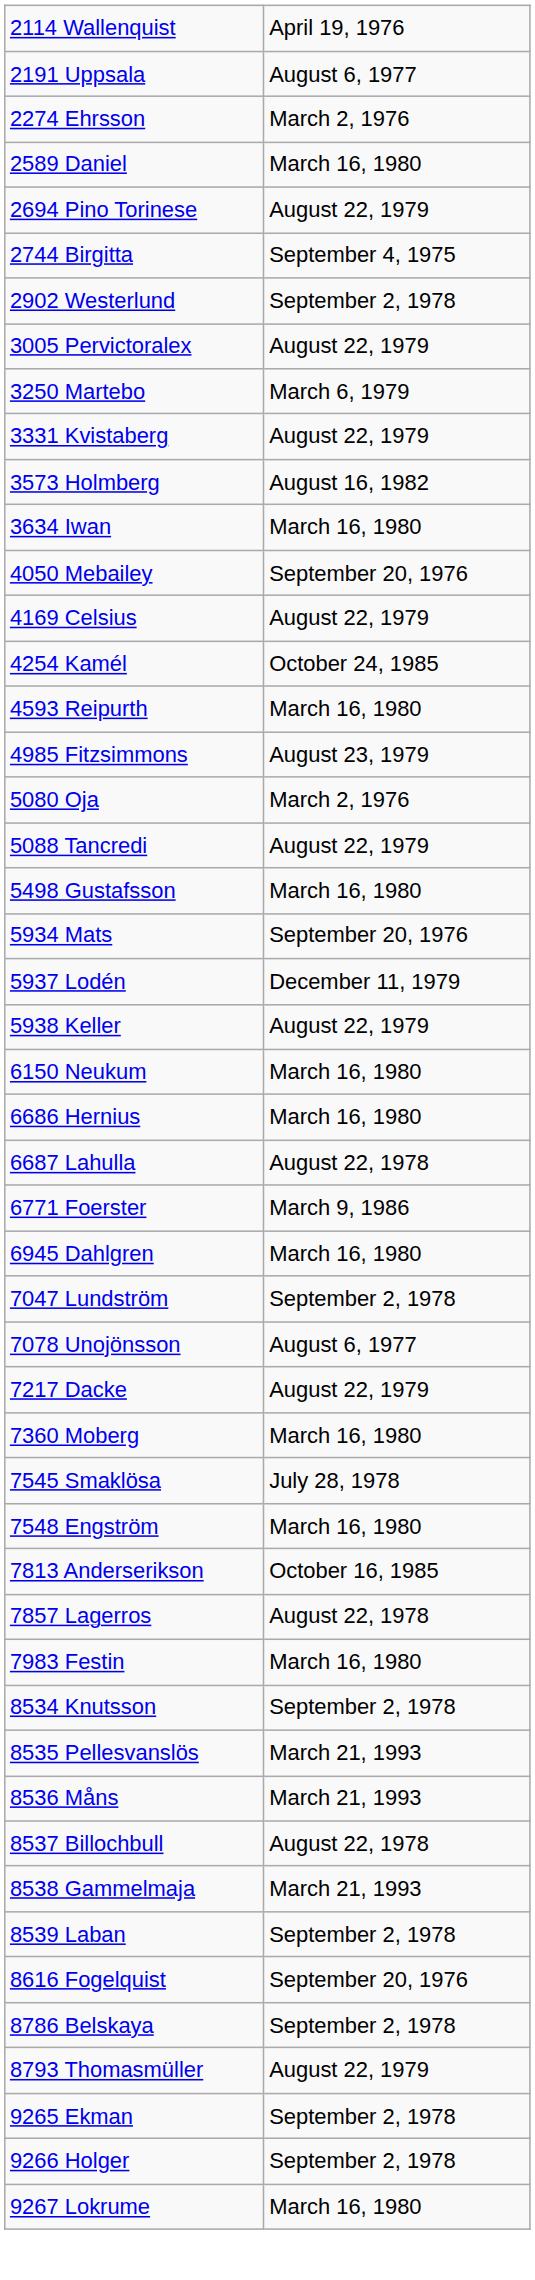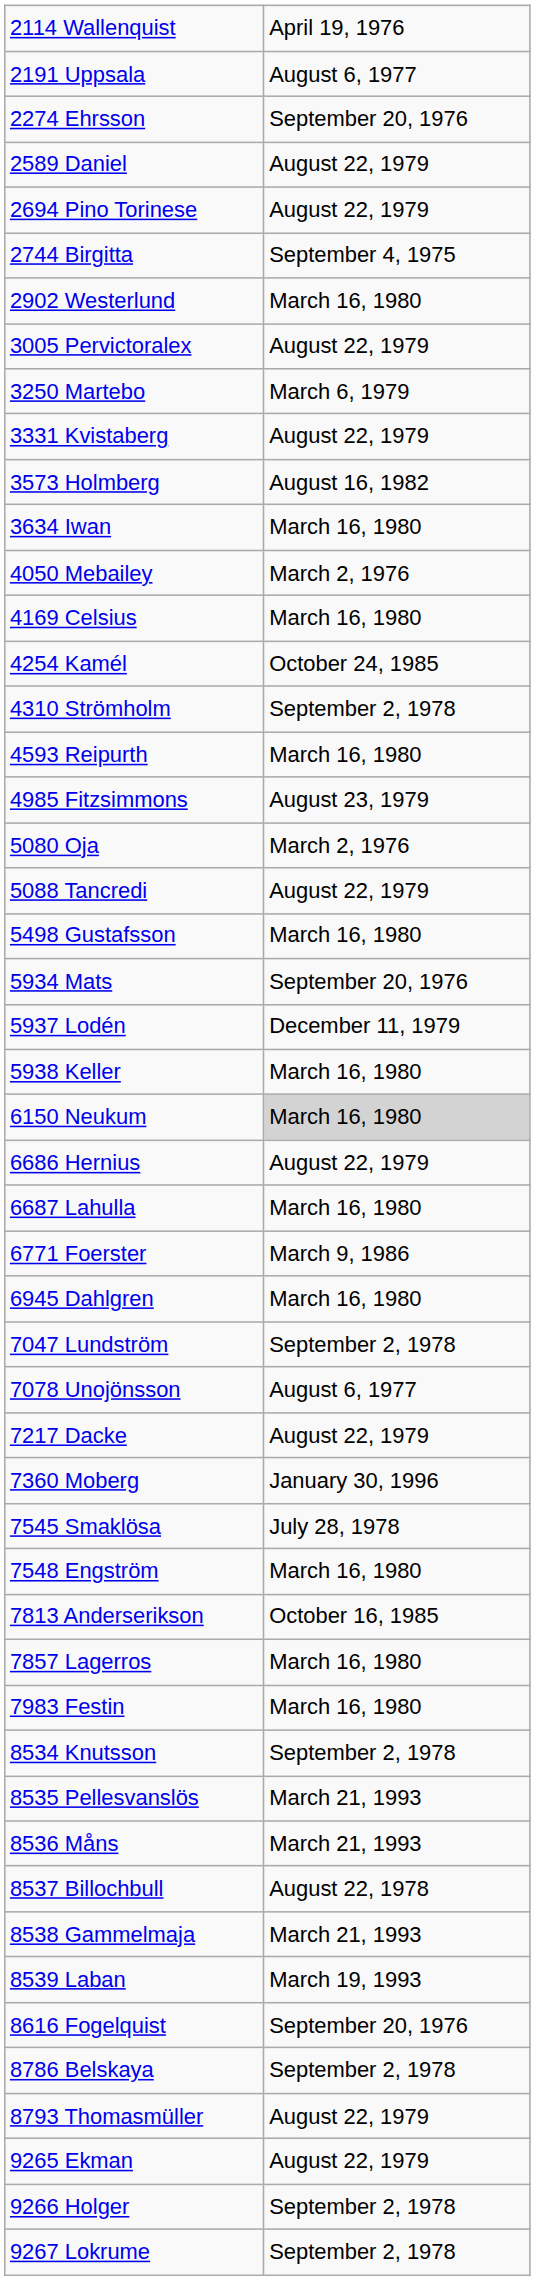 <table class="wikitable" style="font-size: 89%; float: left; width: 24em; margin-right: 1em; line-height: 1.6em !important; height: 1250px;">
 <tr>
 <td><a href='#'>2114 Wallenquist</a></td>
 <td>April 19, 1976</td>
 </tr>
 <tr>
 <td><a href='#'>2191 Uppsala</a></td>
 <td>August 6, 1977</td>
 </tr>
 <tr>
 <td><a href='#'>2274 Ehrsson</a></td>
-<td>March 2, 1976</td>
+<td>September 20, 1976</td>
 </tr>
 <tr>
 <td><a href='#'>2589 Daniel</a></td>
-<td>March 16, 1980</td>
+<td>August 22, 1979</td>
 </tr>
 <tr>
 <td><a href='#'>2694 Pino Torinese</a></td>
 <td>August 22, 1979</td>
 </tr>
 <tr>
 <td><a href='#'>2744 Birgitta</a></td>
 <td>September 4, 1975</td>
 </tr>
 <tr>
 <td><a href='#'>2902 Westerlund</a></td>
-<td>September 2, 1978</td>
+<td>March 16, 1980</td>
 </tr>
 <tr>
 <td><a href='#'>3005 Pervictoralex</a></td>
 <td>August 22, 1979</td>
 </tr>
 <tr>
 <td><a href='#'>3250 Martebo</a></td>
 <td>March 6, 1979</td>
 </tr>
 <tr>
 <td><a href='#'>3331 Kvistaberg</a></td>
 <td>August 22, 1979</td>
 </tr>
 <tr>
 <td><a href='#'>3573 Holmberg</a></td>
 <td>August 16, 1982</td>
 </tr>
 <tr>
 <td><a href='#'>3634 Iwan</a></td>
 <td>March 16, 1980</td>
 </tr>
 <tr>
 <td><a href='#'>4050 Mebailey</a></td>
-<td>September 20, 1976</td>
+<td>March 2, 1976</td>
 </tr>
 <tr>
 <td><a href='#'>4169 Celsius</a></td>
-<td>August 22, 1979</td>
+<td>March 16, 1980</td>
 </tr>
 <tr>
 <td><a href='#'>4254 Kamél</a></td>
 <td>October 24, 1985</td>
+</tr>
+<tr>
+<td><a href='#'>4310 Strömholm</a></td>
+<td>September 2, 1978</td>
 </tr>
 <tr>
 <td><a href='#'>4593 Reipurth</a></td>
 <td>March 16, 1980</td>
 </tr>
 <tr>
 <td><a href='#'>4985 Fitzsimmons</a></td>
 <td>August 23, 1979</td>
 </tr>
 <tr>
 <td><a href='#'>5080 Oja</a></td>
 <td>March 2, 1976</td>
 </tr>
 <tr>
 <td><a href='#'>5088 Tancredi</a></td>
 <td>August 22, 1979</td>
 </tr>
 <tr>
 <td><a href='#'>5498 Gustafsson</a></td>
 <td>March 16, 1980</td>
 </tr>
 <tr>
 <td><a href='#'>5934 Mats</a></td>
 <td>September 20, 1976</td>
 </tr>
 <tr>
 <td><a href='#'>5937 Lodén</a></td>
 <td>December 11, 1979</td>
 </tr>
 <tr>
 <td><a href='#'>5938 Keller</a></td>
+<td>March 16, 1980</td>
+</tr>
+<tr>
+<td><a href='#'>6150 Neukum</a></td>
+<td style="background: lightgrey;">March 16, 1980</td>
+</tr>
+<tr>
+<td><a href='#'>6686 Hernius</a></td>
 <td>August 22, 1979</td>
 </tr>
 <tr>
-<td><a href='#'>6150 Neukum</a></td>
+<td><a href='#'>6687 Lahulla</a></td>
 <td>March 16, 1980</td>
-</tr>
-<tr>
-<td><a href='#'>6686 Hernius</a></td>
-<td>March 16, 1980</td>
-</tr>
-<tr>
-<td><a href='#'>6687 Lahulla</a></td>
-<td>August 22, 1978</td>
 </tr>
 <tr>
 <td><a href='#'>6771 Foerster</a></td>
 <td>March 9, 1986</td>
 </tr>
 <tr>
 <td><a href='#'>6945 Dahlgren</a></td>
 <td>March 16, 1980</td>
 </tr>
 <tr>
 <td><a href='#'>7047 Lundström</a></td>
 <td>September 2, 1978</td>
 </tr>
 <tr>
 <td><a href='#'>7078 Unojönsson</a></td>
 <td>August 6, 1977</td>
 </tr>
 <tr>
 <td><a href='#'>7217 Dacke</a></td>
 <td>August 22, 1979</td>
 </tr>
 <tr>
 <td><a href='#'>7360 Moberg</a></td>
-<td>March 16, 1980</td>
+<td>January 30, 1996</td>
 </tr>
 <tr>
 <td><a href='#'>7545 Smaklösa</a></td>
 <td>July 28, 1978</td>
 </tr>
 <tr>
 <td><a href='#'>7548 Engström</a></td>
 <td>March 16, 1980</td>
 </tr>
 <tr>
 <td><a href='#'>7813 Anderserikson</a></td>
 <td>October 16, 1985</td>
 </tr>
 <tr>
 <td><a href='#'>7857 Lagerros</a></td>
-<td>August 22, 1978</td>
+<td>March 16, 1980</td>
 </tr>
 <tr>
 <td><a href='#'>7983 Festin</a></td>
 <td>March 16, 1980</td>
 </tr>
 <tr>
 <td><a href='#'>8534 Knutsson</a></td>
 <td>September 2, 1978</td>
 </tr>
 <tr>
 <td><a href='#'>8535 Pellesvanslös</a></td>
 <td>March 21, 1993</td>
 </tr>
 <tr>
 <td><a href='#'>8536 Måns</a></td>
 <td>March 21, 1993</td>
 </tr>
 <tr>
 <td><a href='#'>8537 Billochbull</a></td>
 <td>August 22, 1978</td>
 </tr>
 <tr>
 <td><a href='#'>8538 Gammelmaja</a></td>
 <td>March 21, 1993</td>
 </tr>
 <tr>
 <td><a href='#'>8539 Laban</a></td>
-<td>September 2, 1978</td>
+<td>March 19, 1993</td>
 </tr>
 <tr>
 <td><a href='#'>8616 Fogelquist</a></td>
 <td>September 20, 1976</td>
 </tr>
 <tr>
 <td><a href='#'>8786 Belskaya</a></td>
 <td>September 2, 1978</td>
 </tr>
 <tr>
 <td><a href='#'>8793 Thomasmüller</a></td>
 <td>August 22, 1979</td>
 </tr>
 <tr>
 <td><a href='#'>9265 Ekman</a></td>
-<td>September 2, 1978</td>
+<td>August 22, 1979</td>
 </tr>
 <tr>
 <td><a href='#'>9266 Holger</a></td>
 <td>September 2, 1978</td>
 </tr>
 <tr>
 <td><a href='#'>9267 Lokrume</a></td>
-<td>March 16, 1980</td>
+<td>September 2, 1978</td>
 </tr>
 </table>
